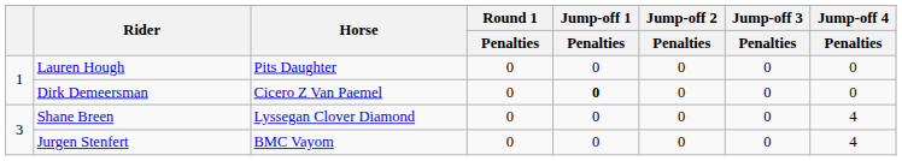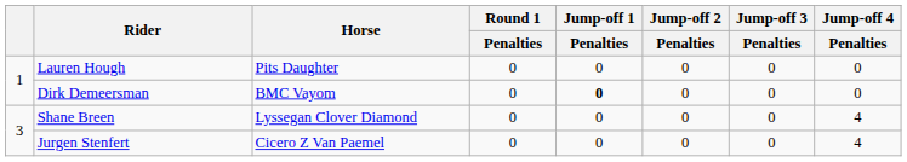 <table class="wikitable" style="font-size: 90%">
 <tr>
 <th rowspan=2 width=20></th>
 <th rowspan=2 width=200>Rider</th>
 <th rowspan=2 width=200>Horse</th>
 <th>Round 1</th>
 <th>Jump-off 1</th>
 <th>Jump-off 2</th>
 <th>Jump-off 3</th>
 <th>Jump-off 4</th>
 </tr>
 <tr>
 <th width=75>Penalties</th>
 <th width=75>Penalties</th>
 <th width=75>Penalties</th>
 <th width=75>Penalties</th>
 <th width=75>Penalties</th>
 </tr>
 <tr>
 <td rowspan=2 align=center>1</td>
 <td> <a href='#'>Lauren Hough</a></td>
 <td><a href='#'>Pits Daughter</a></td>
 <td align=center>0</td>
 <td align=center>0</td>
 <td align=center>0</td>
 <td align=center>0</td>
 <td align=center>0</td>
 </tr>
 <tr>
 <td> <a href='#'>Dirk Demeersman</a></td>
-<td><a href='#'>Cicero Z Van Paemel</a></td>
+<td><a href='#'>BMC Vayom</a></td>
 <td align=center>0</td>
 <td align=center><strong>0</strong></td>
 <td align=center>0</td>
 <td align=center>0</td>
 <td align=center>0</td>
 </tr>
 <tr>
 <td rowspan=2 align=center>3</td>
 <td> <a href='#'>Shane Breen</a></td>
 <td><a href='#'>Lyssegan Clover Diamond</a></td>
 <td align=center>0</td>
 <td align=center>0</td>
 <td align=center>0</td>
 <td align=center>0</td>
 <td align=center>4</td>
 </tr>
 <tr>
 <td> <a href='#'>Jurgen Stenfert</a></td>
-<td><a href='#'>BMC Vayom</a></td>
+<td><a href='#'>Cicero Z Van Paemel</a></td>
 <td align=center>0</td>
 <td align=center>0</td>
 <td align=center>0</td>
 <td align=center>0</td>
 <td align=center>4</td>
 </tr>
 </table>
